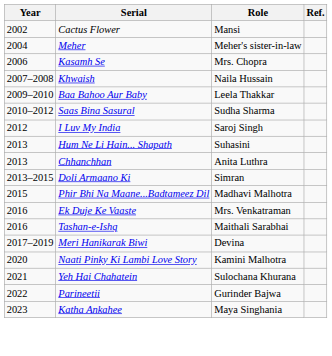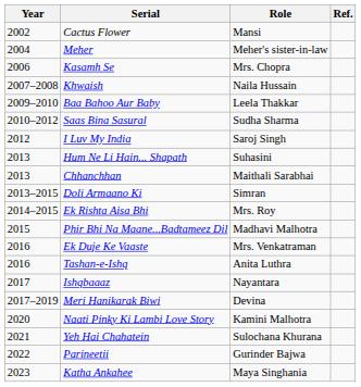 <table class="wikitable sortable">
 <tr>
 <th>Year</th>
 <th>Serial</th>
 <th>Role</th>
 <th>Ref.</th>
 </tr>
 <tr>
 <td>2002</td>
 <td><em>Cactus Flower</em></td>
 <td>Mansi</td>
 <td></td>
 </tr>
 <tr>
 <td>2004</td>
 <td><em><a href='#'>Meher</a></em></td>
 <td>Meher's sister-in-law</td>
 <td></td>
 </tr>
 <tr>
 <td>2006</td>
 <td><em><a href='#'>Kasamh Se</a></em></td>
 <td>Mrs. Chopra</td>
 <td></td>
 </tr>
 <tr>
 <td>2007–2008</td>
 <td><em><a href='#'>Khwaish</a></em></td>
 <td>Naila Hussain</td>
 <td></td>
 </tr>
 <tr>
 <td>2009–2010</td>
 <td><em><a href='#'>Baa Bahoo Aur Baby</a></em></td>
 <td>Leela Thakkar</td>
 <td></td>
 </tr>
 <tr>
 <td>2010–2012</td>
 <td><em><a href='#'>Saas Bina Sasural</a></em></td>
 <td>Sudha Sharma</td>
 <td></td>
 </tr>
 <tr>
 <td>2012</td>
 <td><em><a href='#'>I Luv My India</a></em></td>
 <td>Saroj Singh</td>
 <td></td>
 </tr>
 <tr>
 <td>2013</td>
 <td><em><a href='#'>Hum Ne Li Hain... Shapath</a></em></td>
 <td>Suhasini</td>
 <td></td>
 </tr>
 <tr>
 <td>2013</td>
 <td><em><a href='#'>Chhanchhan</a></em></td>
-<td>Anita Luthra</td>
+<td>Maithali Sarabhai</td>
 <td></td>
 </tr>
 <tr>
 <td>2013–2015</td>
 <td><em><a href='#'>Doli Armaano Ki</a></em></td>
 <td>Simran</td>
+<td></td>
+</tr>
+<tr>
+<td>2014–2015</td>
+<td><em><a href='#'>Ek Rishta Aisa Bhi</a></em></td>
+<td>Mrs. Roy</td>
 <td></td>
 </tr>
 <tr>
 <td>2015</td>
 <td><em><a href='#'>Phir Bhi Na Maane...Badtameez Dil</a></em></td>
 <td>Madhavi Malhotra</td>
 <td></td>
 </tr>
 <tr>
 <td>2016</td>
 <td><em><a href='#'>Ek Duje Ke Vaaste</a></em></td>
 <td>Mrs. Venkatraman</td>
 <td></td>
 </tr>
 <tr>
 <td>2016</td>
 <td><em><a href='#'>Tashan-e-Ishq</a></em></td>
-<td>Maithali Sarabhai</td>
+<td>Anita Luthra</td>
+<td></td>
+</tr>
+<tr>
+<td>2017</td>
+<td><em><a href='#'>Ishqbaaaz</a></em></td>
+<td>Nayantara</td>
 <td></td>
 </tr>
 <tr>
 <td>2017–2019</td>
 <td><em><a href='#'>Meri Hanikarak Biwi</a></em></td>
 <td>Devina</td>
 <td></td>
 </tr>
 <tr>
 <td>2020</td>
 <td><em><a href='#'>Naati Pinky Ki Lambi Love Story</a></em></td>
 <td>Kamini Malhotra</td>
 <td></td>
 </tr>
 <tr>
 <td>2021</td>
 <td><em><a href='#'>Yeh Hai Chahatein</a></em></td>
 <td>Sulochana Khurana</td>
 <td></td>
 </tr>
 <tr>
 <td>2022</td>
 <td><em><a href='#'>Parineetii</a></em></td>
 <td>Gurinder Bajwa</td>
 <td></td>
 </tr>
 <tr>
 <td>2023</td>
 <td><em><a href='#'>Katha Ankahee</a></em></td>
 <td>Maya Singhania</td>
 <td></td>
 </tr>
 </table>
